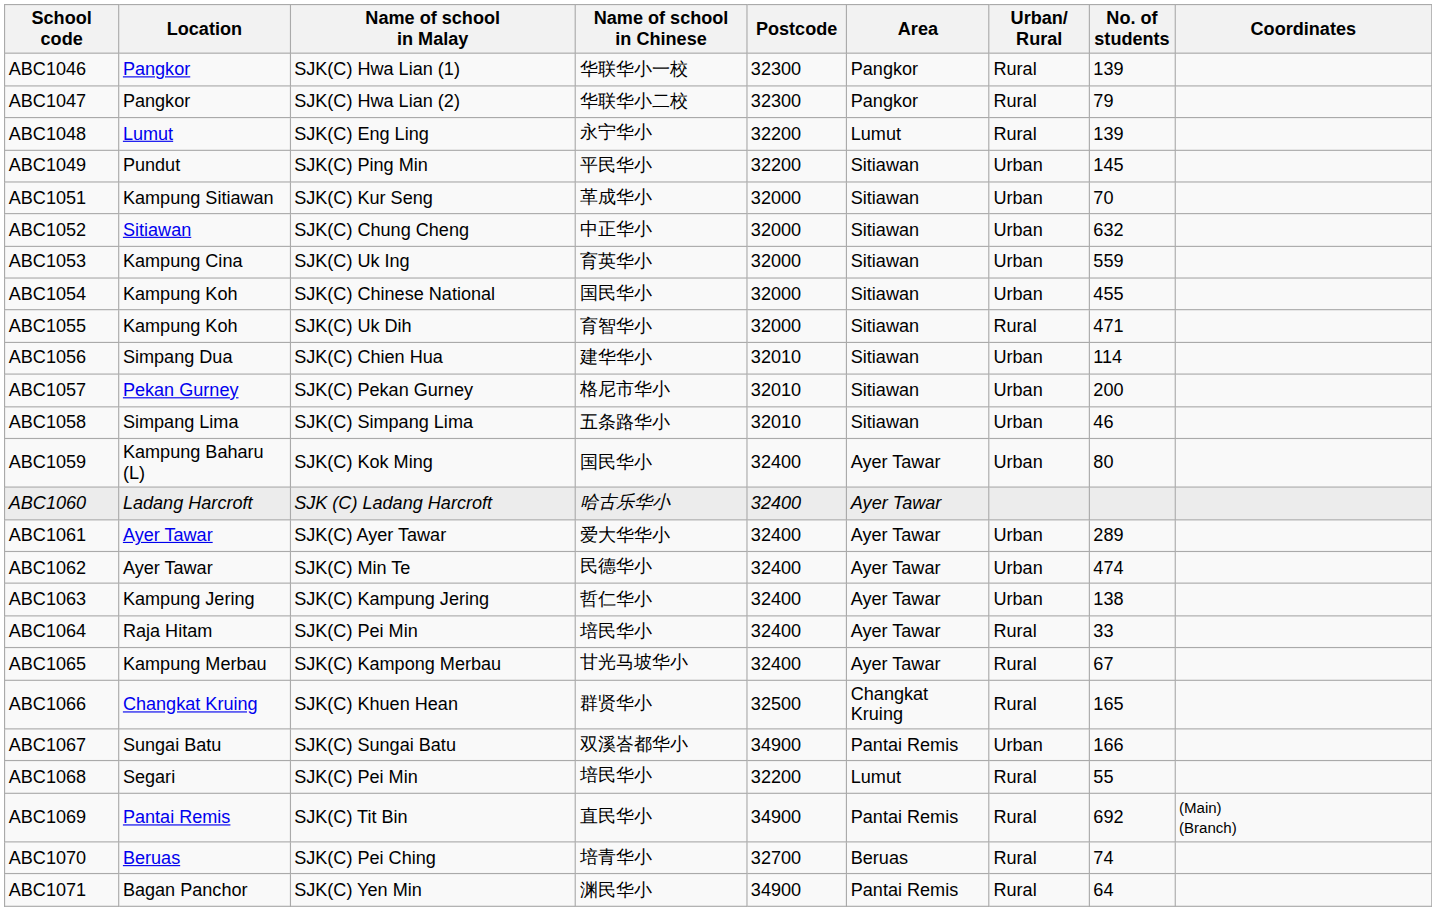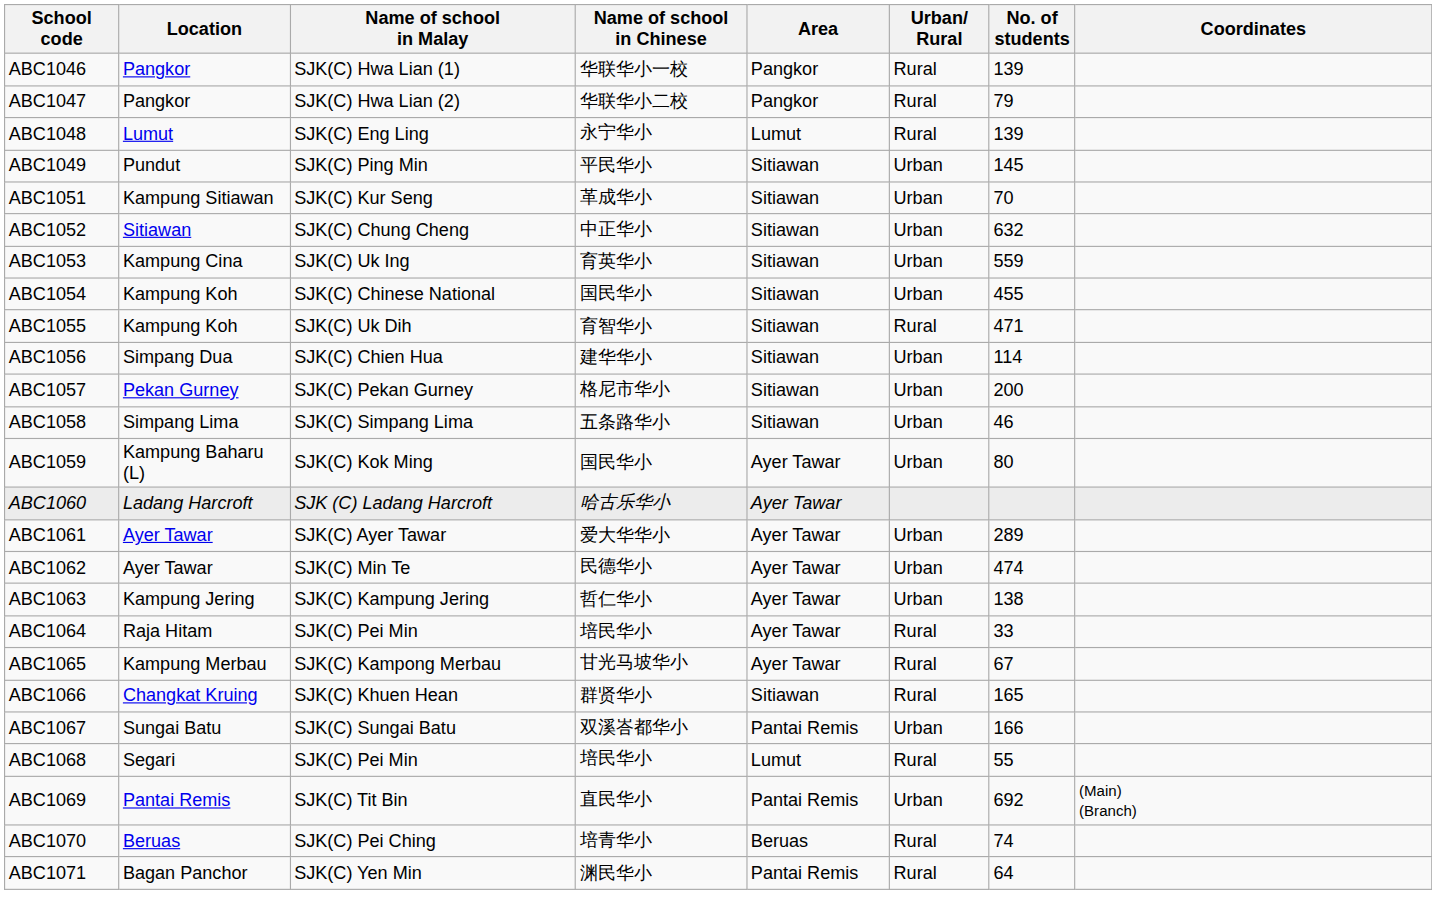 <table class="wikitable sortable" style="width:100%">
 <tr>
 <th style="width:8%">School<br>code</th>
 <th style="width:12%">Location</th>
 <th style="width:20%">Name of school<br>in Malay</th>
 <th style="width:12%">Name of school<br>in Chinese</th>
-<th style="width:7%">Postcode</th>
 <th style="width:10%">Area</th>
 <th style="width:7%">Urban/<br>Rural</th>
 <th style="width:6%">No. of<br>students</th>
 <th style="width:18% white-space: nowrap;">Coordinates</th>
 </tr>
 <tr>
 <td>ABC1046</td>
 <td><a href='#'>Pangkor</a></td>
 <td>SJK(C) Hwa Lian (1)</td>
 <td>华联华小一校</td>
-<td>32300</td>
 <td>Pangkor</td>
 <td>Rural</td>
 <td>139</td>
 <td></td>
 </tr>
 <tr>
 <td>ABC1047</td>
 <td>Pangkor</td>
 <td>SJK(C) Hwa Lian (2)</td>
 <td>华联华小二校</td>
-<td>32300</td>
 <td>Pangkor</td>
 <td>Rural</td>
 <td>79</td>
 <td></td>
 </tr>
 <tr>
 <td>ABC1048</td>
 <td><a href='#'>Lumut</a></td>
 <td>SJK(C) Eng Ling</td>
 <td>永宁华小</td>
-<td>32200</td>
 <td>Lumut</td>
 <td>Rural</td>
 <td>139</td>
 <td></td>
 </tr>
 <tr>
 <td>ABC1049</td>
 <td>Pundut</td>
 <td>SJK(C) Ping Min</td>
 <td>平民华小</td>
-<td>32200</td>
 <td>Sitiawan</td>
 <td>Urban</td>
 <td>145</td>
 <td></td>
 </tr>
 <tr>
 <td>ABC1051</td>
 <td>Kampung Sitiawan</td>
 <td>SJK(C) Kur Seng</td>
 <td>革成华小</td>
-<td>32000</td>
 <td>Sitiawan</td>
 <td>Urban</td>
 <td>70</td>
 <td></td>
 </tr>
 <tr>
 <td>ABC1052</td>
 <td><a href='#'>Sitiawan</a></td>
 <td>SJK(C) Chung Cheng</td>
 <td>中正华小</td>
-<td>32000</td>
 <td>Sitiawan</td>
 <td>Urban</td>
 <td>632</td>
 <td></td>
 </tr>
 <tr>
 <td>ABC1053</td>
 <td>Kampung Cina</td>
 <td>SJK(C) Uk Ing</td>
 <td>育英华小</td>
-<td>32000</td>
 <td>Sitiawan</td>
 <td>Urban</td>
 <td>559</td>
 <td></td>
 </tr>
 <tr>
 <td>ABC1054</td>
 <td>Kampung Koh</td>
 <td>SJK(C) Chinese National</td>
 <td>国民华小</td>
-<td>32000</td>
 <td>Sitiawan</td>
 <td>Urban</td>
 <td>455</td>
 <td></td>
 </tr>
 <tr>
 <td>ABC1055</td>
 <td>Kampung Koh</td>
 <td>SJK(C) Uk Dih</td>
 <td>育智华小</td>
-<td>32000</td>
 <td>Sitiawan</td>
 <td>Rural</td>
 <td>471</td>
 <td></td>
 </tr>
 <tr>
 <td>ABC1056</td>
 <td>Simpang Dua</td>
 <td>SJK(C) Chien Hua</td>
 <td>建华华小</td>
-<td>32010</td>
 <td>Sitiawan</td>
 <td>Urban</td>
 <td>114</td>
 <td></td>
 </tr>
 <tr>
 <td>ABC1057</td>
 <td><a href='#'>Pekan Gurney</a></td>
 <td>SJK(C) Pekan Gurney</td>
 <td>格尼市华小</td>
-<td>32010</td>
 <td>Sitiawan</td>
 <td>Urban</td>
 <td>200</td>
 <td></td>
 </tr>
 <tr>
 <td>ABC1058</td>
 <td>Simpang Lima</td>
 <td>SJK(C) Simpang Lima</td>
 <td>五条路华小</td>
-<td>32010</td>
 <td>Sitiawan</td>
 <td>Urban</td>
 <td>46</td>
 <td></td>
 </tr>
 <tr>
 <td>ABC1059</td>
 <td>Kampung Baharu (L)</td>
 <td>SJK(C) Kok Ming</td>
 <td>国民华小</td>
-<td>32400</td>
 <td>Ayer Tawar</td>
 <td>Urban</td>
 <td>80</td>
 <td></td>
 </tr>
 <tr bgcolor=#ECECEC>
 <td><em>ABC1060</em></td>
 <td><em>Ladang Harcroft</em></td>
 <td><em>SJK (C) Ladang Harcroft</em> </td>
 <td><em>哈古乐华小</em></td>
-<td><em>32400</em></td>
 <td><em>Ayer Tawar</em></td>
 <td></td>
 <td></td>
 <td></td>
 </tr>
 <tr>
 <td>ABC1061</td>
 <td><a href='#'>Ayer Tawar</a></td>
 <td>SJK(C) Ayer Tawar</td>
 <td>爱大华华小</td>
-<td>32400</td>
 <td>Ayer Tawar</td>
 <td>Urban</td>
 <td>289</td>
 <td></td>
 </tr>
 <tr>
 <td>ABC1062</td>
 <td>Ayer Tawar</td>
 <td>SJK(C) Min Te</td>
 <td>民德华小</td>
-<td>32400</td>
 <td>Ayer Tawar</td>
 <td>Urban</td>
 <td>474</td>
 <td></td>
 </tr>
 <tr>
 <td>ABC1063</td>
 <td>Kampung Jering</td>
 <td>SJK(C) Kampung Jering</td>
 <td>哲仁华小</td>
-<td>32400</td>
 <td>Ayer Tawar</td>
 <td>Urban</td>
 <td>138</td>
 <td></td>
 </tr>
 <tr>
 <td>ABC1064</td>
 <td>Raja Hitam</td>
 <td>SJK(C) Pei Min</td>
 <td>培民华小</td>
-<td>32400</td>
 <td>Ayer Tawar</td>
 <td>Rural</td>
 <td>33</td>
 <td></td>
 </tr>
 <tr>
 <td>ABC1065</td>
 <td>Kampung Merbau</td>
 <td>SJK(C) Kampong Merbau</td>
 <td>甘光马坡华小</td>
-<td>32400</td>
 <td>Ayer Tawar</td>
 <td>Rural</td>
 <td>67</td>
 <td></td>
 </tr>
 <tr>
 <td>ABC1066</td>
 <td><a href='#'>Changkat Kruing</a></td>
 <td>SJK(C) Khuen Hean</td>
 <td>群贤华小</td>
-<td>32500</td>
-<td>Changkat Kruing</td>
+<td>Sitiawan</td>
 <td>Rural</td>
 <td>165</td>
 <td></td>
 </tr>
 <tr>
 <td>ABC1067</td>
 <td>Sungai Batu</td>
 <td>SJK(C) Sungai Batu</td>
 <td>双溪峇都华小</td>
-<td>34900</td>
 <td>Pantai Remis</td>
 <td>Urban</td>
 <td>166</td>
 <td></td>
 </tr>
 <tr>
 <td>ABC1068</td>
 <td>Segari</td>
 <td>SJK(C) Pei Min</td>
 <td>培民华小</td>
-<td>32200</td>
 <td>Lumut</td>
 <td>Rural</td>
 <td>55</td>
 <td></td>
 </tr>
 <tr>
 <td>ABC1069</td>
 <td><a href='#'>Pantai Remis</a></td>
 <td>SJK(C) Tit Bin</td>
 <td>直民华小</td>
-<td>34900</td>
 <td>Pantai Remis</td>
-<td>Rural</td>
+<td>Urban</td>
 <td>692</td>
 <td><small> (Main)</small><br><small> (Branch)</small></td>
 </tr>
 <tr>
 <td>ABC1070</td>
 <td><a href='#'>Beruas</a></td>
 <td>SJK(C) Pei Ching</td>
 <td>培青华小</td>
-<td>32700</td>
 <td>Beruas</td>
 <td>Rural</td>
 <td>74</td>
 <td></td>
 </tr>
 <tr>
 <td>ABC1071</td>
 <td>Bagan Panchor</td>
 <td>SJK(C) Yen Min</td>
 <td>渊民华小</td>
-<td>34900</td>
 <td>Pantai Remis</td>
 <td>Rural</td>
 <td>64</td>
 <td></td>
 </tr>
 </table>
